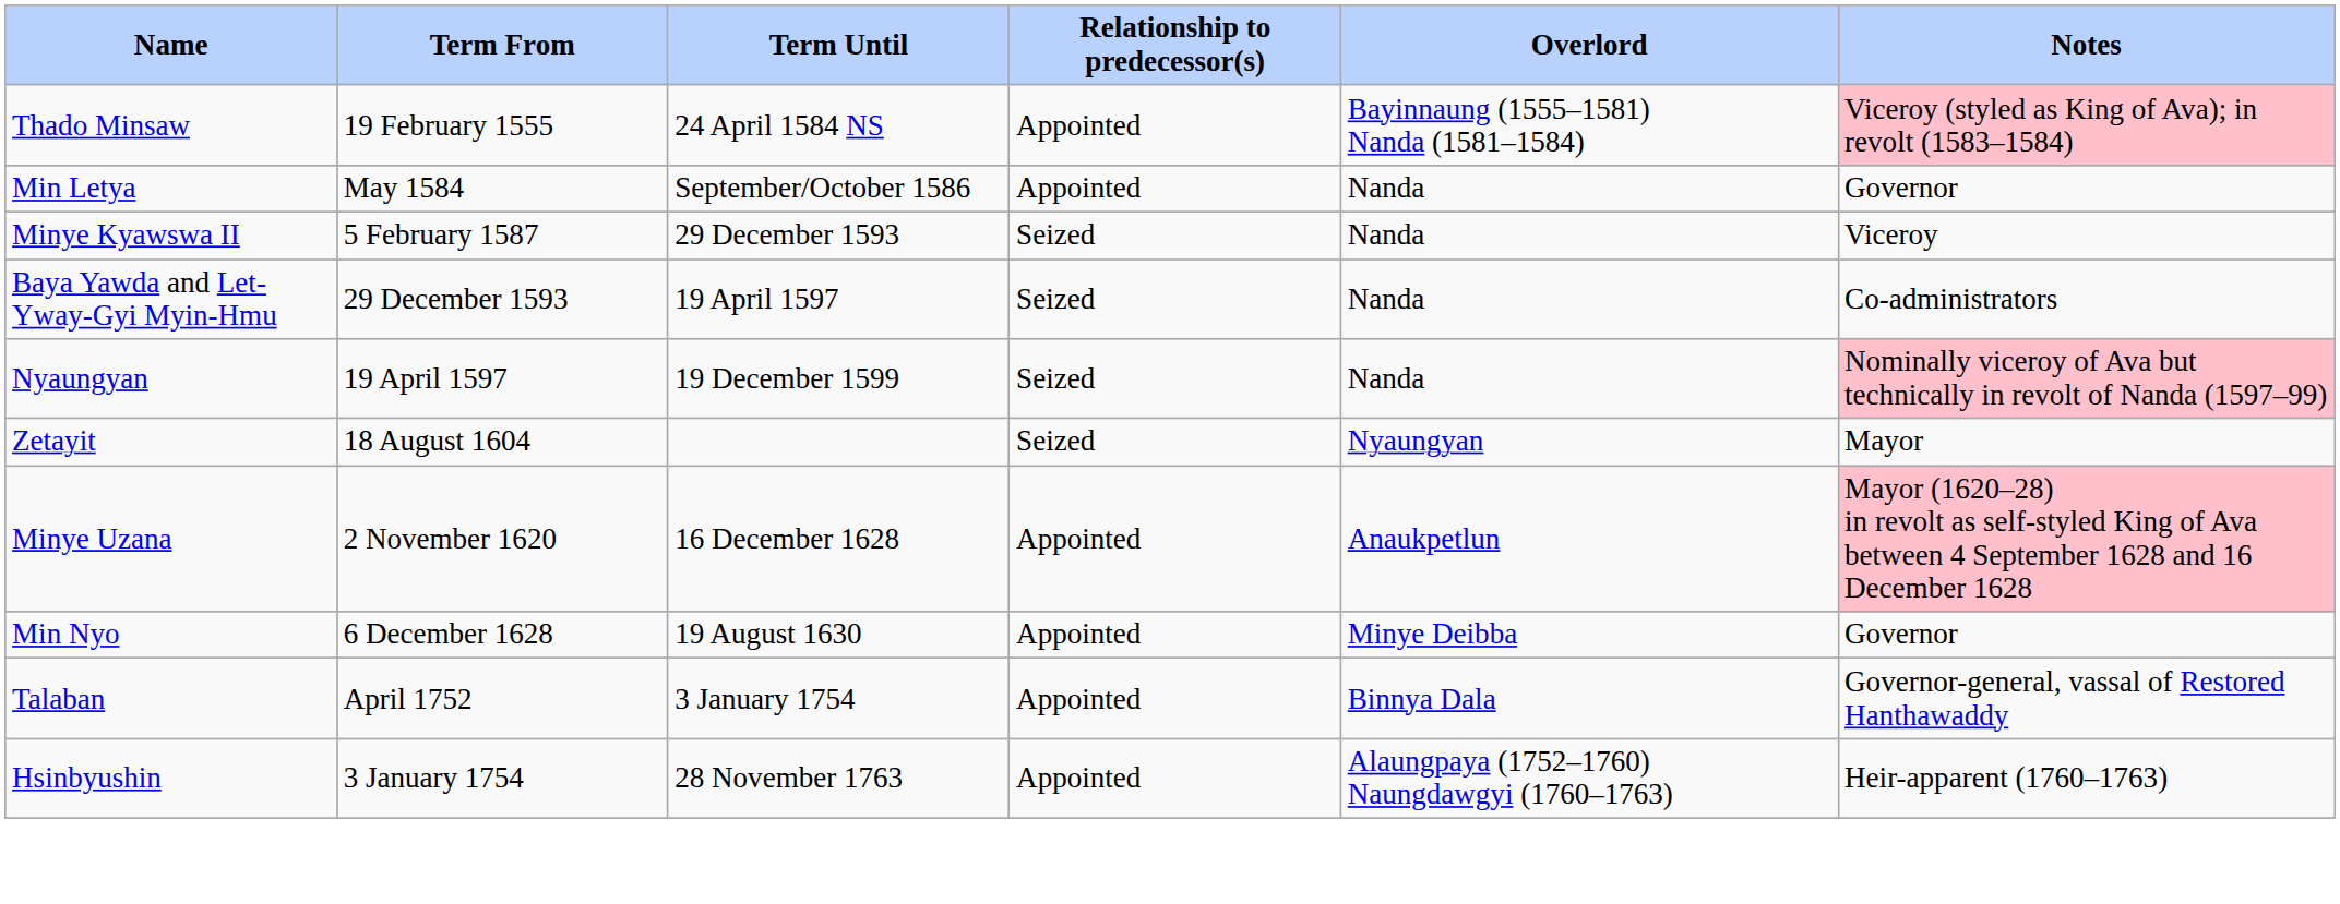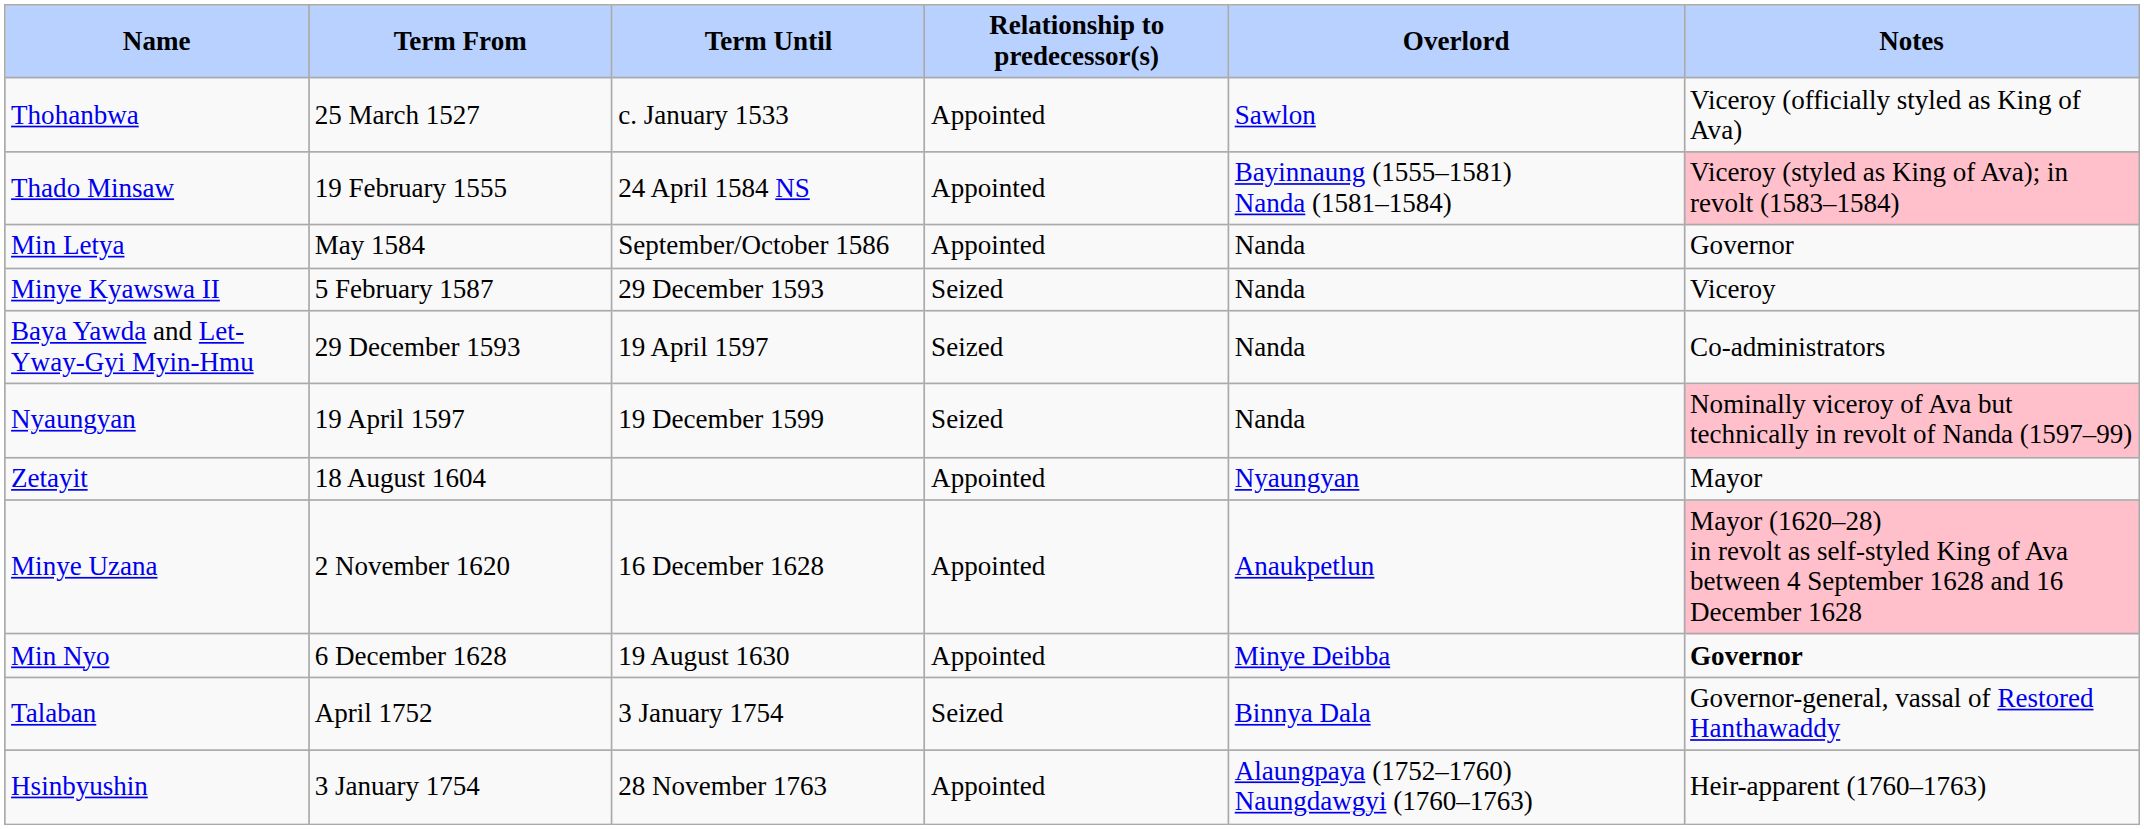 <table width=100% class="wikitable">
 <tr>
 <th style="background-color:#B9D1FF" width=10%>Name</th>
 <th style="background-color:#B9D1FF" width=10%>Term From</th>
 <th style="background-color:#B9D1FF" width=10%>Term Until</th>
 <th style="background-color:#B9D1FF" width=10%>Relationship to predecessor(s)</th>
 <th style="background-color:#B9D1FF" width=15%>Overlord</th>
 <th style="background-color:#B9D1FF" width=15%>Notes</th>
+</tr>
+<tr>
+<td><a href='#'>Thohanbwa</a></td>
+<td>25 March 1527</td>
+<td>c. January 1533</td>
+<td>Appointed</td>
+<td><a href='#'>Sawlon</a></td>
+<td>Viceroy (officially styled as King of Ava)</td>
 </tr>
 <tr>
 <td><a href='#'>Thado Minsaw</a></td>
 <td>19 February 1555</td>
 <td>24 April 1584 <a href='#'>NS</a></td>
 <td>Appointed</td>
 <td><a href='#'>Bayinnaung</a> (1555–1581) <br> <a href='#'>Nanda</a> (1581–1584)</td>
 <td align="left" style="background-color:#FFC0CB">Viceroy (styled as King of Ava); in revolt (1583–1584)</td>
 </tr>
 <tr>
 <td><a href='#'>Min Letya</a></td>
 <td>May 1584</td>
 <td>September/October 1586</td>
 <td>Appointed</td>
 <td>Nanda</td>
 <td>Governor</td>
 </tr>
 <tr>
 <td><a href='#'>Minye Kyawswa II</a></td>
 <td>5 February 1587</td>
 <td>29 December 1593</td>
 <td>Seized</td>
 <td>Nanda</td>
 <td>Viceroy</td>
 </tr>
 <tr>
 <td><a href='#'>Baya Yawda</a> and <a href='#'>Let-Yway-Gyi Myin-Hmu</a></td>
 <td>29 December 1593</td>
 <td>19 April 1597</td>
 <td>Seized</td>
 <td>Nanda</td>
 <td>Co-administrators</td>
 </tr>
 <tr>
 <td><a href='#'>Nyaungyan</a></td>
 <td>19 April 1597</td>
 <td>19 December 1599</td>
 <td>Seized</td>
 <td>Nanda</td>
 <td align="left" style="background-color:#FFC0CB">Nominally viceroy of Ava but technically in revolt of Nanda (1597–99)</td>
 </tr>
 <tr>
 <td><a href='#'>Zetayit</a></td>
 <td>18 August 1604</td>
 <td></td>
-<td>Seized</td>
+<td>Appointed</td>
 <td><a href='#'>Nyaungyan</a></td>
 <td>Mayor</td>
 </tr>
 <tr>
 <td><a href='#'>Minye Uzana</a></td>
 <td>2 November 1620</td>
 <td>16 December 1628</td>
 <td>Appointed</td>
 <td><a href='#'>Anaukpetlun</a></td>
 <td align="left" style="background-color:#FFC0CB">Mayor (1620–28) <br> in revolt as self-styled King of Ava between 4 September 1628 and 16 December 1628</td>
 </tr>
 <tr>
 <td><a href='#'>Min Nyo</a></td>
 <td>6 December 1628</td>
 <td>19 August 1630</td>
 <td>Appointed</td>
 <td><a href='#'>Minye Deibba</a></td>
-<td>Governor</td>
+<td><strong>Governor</strong></td>
 </tr>
 <tr>
 <td><a href='#'>Talaban</a></td>
 <td>April 1752</td>
 <td>3 January 1754</td>
-<td>Appointed</td>
+<td>Seized</td>
 <td><a href='#'>Binnya Dala</a></td>
 <td>Governor-general, vassal of <a href='#'>Restored Hanthawaddy</a></td>
 </tr>
 <tr>
 <td><a href='#'>Hsinbyushin</a></td>
 <td>3 January 1754</td>
 <td>28 November 1763</td>
 <td>Appointed</td>
 <td><a href='#'>Alaungpaya</a> (1752–1760) <br> <a href='#'>Naungdawgyi</a> (1760–1763)</td>
 <td>Heir-apparent (1760–1763)</td>
 </tr>
 </table>
